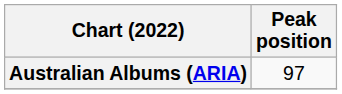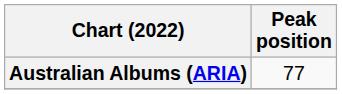 <table class="wikitable sortable plainrowheaders" style="text-align:center">
 <tr>
 <th scope="col">Chart (2022)</th>
 <th scope="col">Peak<br>position</th>
 </tr>
 <tr>
 <th scope="row">Australian Albums (<a href='#'>ARIA</a>)</th>
-<td>97</td>
+<td>77</td>
 </tr>
 <tr>
 </tr>
 <tr>
 </tr>
 <tr>
 </tr>
 <tr>
 </tr>
 <tr>
 </tr>
 <tr>
 </tr>
 <tr>
 </tr>
 <tr>
 </tr>
 <tr>
 </tr>
 </table>
